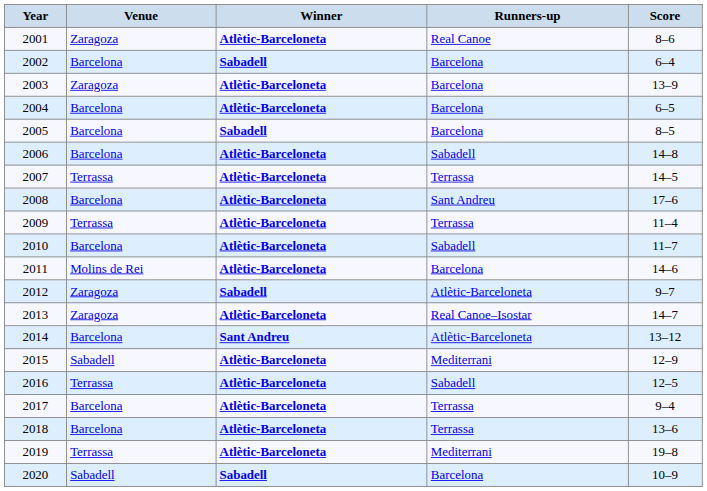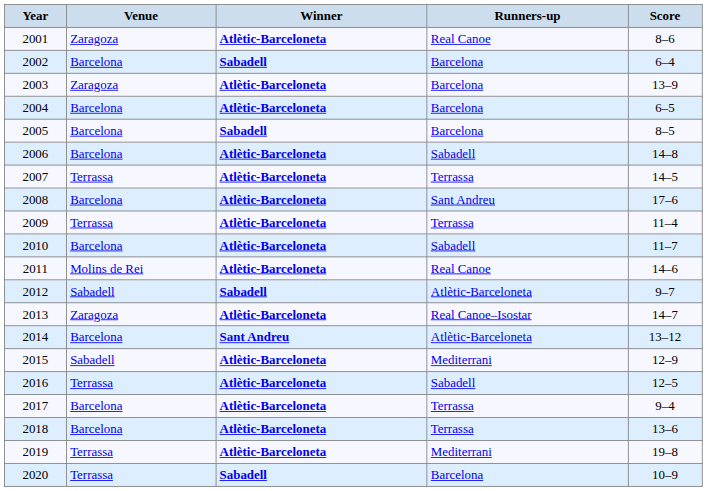 <table bgcolor="#f7f8ff" cellpadding="4" width="65%" cellspacing="0" border="1" style="font-size: 95%; border: gray solid 1px; border-collapse: collapse;">
 <tr bgcolor="#CCDDEE" align="center">
 <td><strong>Year</strong></td>
 <td><strong>Venue</strong></td>
 <td><strong>Winner</strong></td>
 <td><strong>Runners-up</strong></td>
 <td><strong>Score</strong></td>
 </tr>
 <tr>
 <td align=center>2001</td>
 <td><a href='#'>Zaragoza</a></td>
 <td> <strong><a href='#'>Atlètic-Barceloneta</a></strong></td>
 <td> <a href='#'>Real Canoe</a></td>
 <td align=center>8–6</td>
 </tr>
 <tr bgcolor="#DDEEFF">
 <td align=center>2002</td>
 <td><a href='#'>Barcelona</a></td>
 <td> <strong><a href='#'>Sabadell</a></strong></td>
 <td> <a href='#'>Barcelona</a></td>
 <td align=center>6–4</td>
 </tr>
 <tr>
 <td align=center>2003</td>
 <td><a href='#'>Zaragoza</a></td>
 <td> <strong><a href='#'>Atlètic-Barceloneta</a></strong></td>
 <td> <a href='#'>Barcelona</a></td>
 <td align=center>13–9</td>
 </tr>
 <tr bgcolor="#DDEEFF">
 <td align=center>2004</td>
 <td><a href='#'>Barcelona</a></td>
 <td> <strong><a href='#'>Atlètic-Barceloneta</a></strong></td>
 <td> <a href='#'>Barcelona</a></td>
 <td align=center>6–5</td>
 </tr>
 <tr>
 <td align=center>2005</td>
 <td><a href='#'>Barcelona</a></td>
 <td> <strong><a href='#'>Sabadell</a></strong></td>
 <td> <a href='#'>Barcelona</a></td>
 <td align=center>8–5</td>
 </tr>
 <tr bgcolor="#DDEEFF">
 <td align=center>2006</td>
 <td><a href='#'>Barcelona</a></td>
 <td> <strong><a href='#'>Atlètic-Barceloneta</a></strong></td>
 <td> <a href='#'>Sabadell</a></td>
 <td align=center>14–8</td>
 </tr>
 <tr>
 <td align=center>2007</td>
 <td><a href='#'>Terrassa</a></td>
 <td> <strong><a href='#'>Atlètic-Barceloneta</a></strong></td>
 <td> <a href='#'>Terrassa</a></td>
 <td align=center>14–5</td>
 </tr>
 <tr bgcolor="#DDEEFF">
 <td align=center>2008</td>
 <td><a href='#'>Barcelona</a></td>
 <td> <strong><a href='#'>Atlètic-Barceloneta</a></strong></td>
 <td> <a href='#'>Sant Andreu</a></td>
 <td align=center>17–6</td>
 </tr>
 <tr>
 <td align=center>2009</td>
 <td><a href='#'>Terrassa</a></td>
 <td> <strong><a href='#'>Atlètic-Barceloneta</a></strong></td>
 <td> <a href='#'>Terrassa</a></td>
 <td align=center>11–4</td>
 </tr>
 <tr bgcolor="#DDEEFF">
 <td align=center>2010</td>
 <td><a href='#'>Barcelona</a></td>
 <td> <strong><a href='#'>Atlètic-Barceloneta</a></strong></td>
 <td> <a href='#'>Sabadell</a></td>
 <td align=center>11–7</td>
 </tr>
 <tr>
 <td align=center>2011</td>
 <td><a href='#'>Molins de Rei</a></td>
 <td> <strong><a href='#'>Atlètic-Barceloneta</a></strong></td>
-<td> <a href='#'>Barcelona</a></td>
+<td> <a href='#'>Real Canoe</a></td>
 <td align=center>14–6</td>
 </tr>
 <tr bgcolor="#DDEEFF">
 <td align=center>2012</td>
-<td><a href='#'>Zaragoza</a></td>
+<td><a href='#'>Sabadell</a></td>
 <td> <strong><a href='#'>Sabadell</a></strong></td>
 <td> <a href='#'>Atlètic-Barceloneta</a></td>
 <td align=center>9–7</td>
 </tr>
 <tr>
 <td align=center>2013</td>
 <td><a href='#'>Zaragoza</a></td>
 <td> <strong><a href='#'>Atlètic-Barceloneta</a></strong></td>
 <td> <a href='#'>Real Canoe–Isostar</a></td>
 <td align=center>14–7</td>
 </tr>
 <tr bgcolor="#DDEEFF">
 <td align=center>2014</td>
 <td><a href='#'>Barcelona</a></td>
 <td> <strong><a href='#'>Sant Andreu</a></strong></td>
 <td> <a href='#'>Atlètic-Barceloneta</a></td>
 <td align=center>13–12</td>
 </tr>
 <tr>
 <td align=center>2015</td>
 <td><a href='#'>Sabadell</a></td>
 <td> <strong><a href='#'>Atlètic-Barceloneta</a></strong></td>
 <td> <a href='#'>Mediterrani</a></td>
 <td align=center>12–9</td>
 </tr>
 <tr bgcolor="#DDEEFF">
 <td align=center>2016</td>
 <td><a href='#'>Terrassa</a></td>
 <td> <strong><a href='#'>Atlètic-Barceloneta</a></strong></td>
 <td> <a href='#'>Sabadell</a></td>
 <td align=center>12–5</td>
 </tr>
 <tr>
 <td align=center>2017</td>
 <td><a href='#'>Barcelona</a></td>
 <td> <strong><a href='#'>Atlètic-Barceloneta</a></strong></td>
 <td> <a href='#'>Terrassa</a></td>
 <td align=center>9–4</td>
 </tr>
 <tr bgcolor="#DDEEFF">
 <td align=center>2018</td>
 <td><a href='#'>Barcelona</a></td>
 <td> <strong><a href='#'>Atlètic-Barceloneta</a></strong></td>
 <td> <a href='#'>Terrassa</a></td>
 <td align=center>13–6</td>
 </tr>
 <tr>
 <td align=center>2019</td>
 <td><a href='#'>Terrassa</a></td>
 <td> <strong><a href='#'>Atlètic-Barceloneta</a></strong></td>
 <td> <a href='#'>Mediterrani</a></td>
 <td align=center>19–8</td>
 </tr>
 <tr bgcolor="#DDEEFF">
 <td align=center>2020</td>
-<td><a href='#'>Sabadell</a></td>
+<td><a href='#'>Terrassa</a></td>
 <td> <strong><a href='#'>Sabadell</a></strong></td>
 <td> <a href='#'>Barcelona</a></td>
 <td align=center>10–9</td>
 </tr>
 </table>
